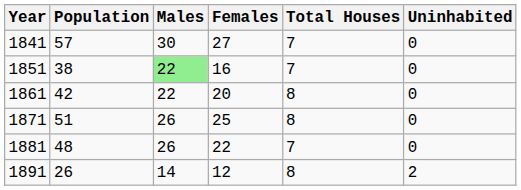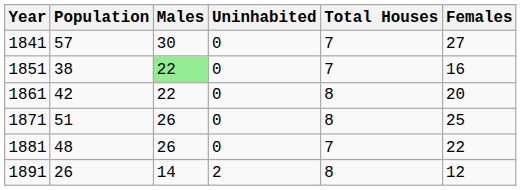 <table class="wikitable">
 <tr>
 <th>Year</th>
 <th>Population</th>
 <th>Males</th>
+<th>Uninhabited</th>
+<th>Total Houses</th>
 <th>Females</th>
-<th>Total Houses</th>
-<th>Uninhabited</th>
 </tr>
 <tr>
 <td>1841</td>
 <td>57</td>
 <td>30</td>
+<td>0</td>
+<td>7</td>
 <td>27</td>
-<td>7</td>
-<td>0</td>
 </tr>
 <tr>
 <td>1851</td>
 <td>38</td>
 <td style="background: lightgreen;">22</td>
+<td>0</td>
+<td>7</td>
 <td>16</td>
-<td>7</td>
-<td>0</td>
 </tr>
 <tr>
 <td>1861</td>
 <td>42</td>
 <td>22</td>
+<td>0</td>
+<td>8</td>
 <td>20</td>
-<td>8</td>
-<td>0</td>
 </tr>
 <tr>
 <td>1871</td>
 <td>51</td>
 <td>26</td>
+<td>0</td>
+<td>8</td>
 <td>25</td>
-<td>8</td>
-<td>0</td>
 </tr>
 <tr>
 <td>1881</td>
 <td>48</td>
 <td>26</td>
+<td>0</td>
+<td>7</td>
 <td>22</td>
-<td>7</td>
-<td>0</td>
 </tr>
 <tr>
 <td>1891</td>
 <td>26</td>
 <td>14</td>
+<td>2</td>
+<td>8</td>
 <td>12</td>
-<td>8</td>
-<td>2</td>
 </tr>
 </table>
